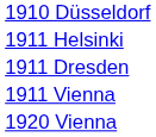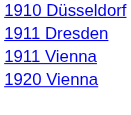 <table>
 <tr>
 <td><a href='#'>1910 Düsseldorf</a></td>
-<td></td>
-<td></td>
-<td></td>
-</tr>
-<tr>
-<td><a href='#'>1911 Helsinki</a></td>
 <td></td>
 <td></td>
 <td></td>
 </tr>
 <tr>
 <td><a href='#'>1911 Dresden</a></td>
 <td></td>
 <td></td>
 <td></td>
 </tr>
 <tr>
 <td><a href='#'>1911 Vienna</a></td>
 <td></td>
 <td></td>
 <td></td>
 </tr>
 <tr>
 <td><a href='#'>1920 Vienna</a></td>
 <td></td>
 <td></td>
 <td></td>
 </tr>
 </table>
